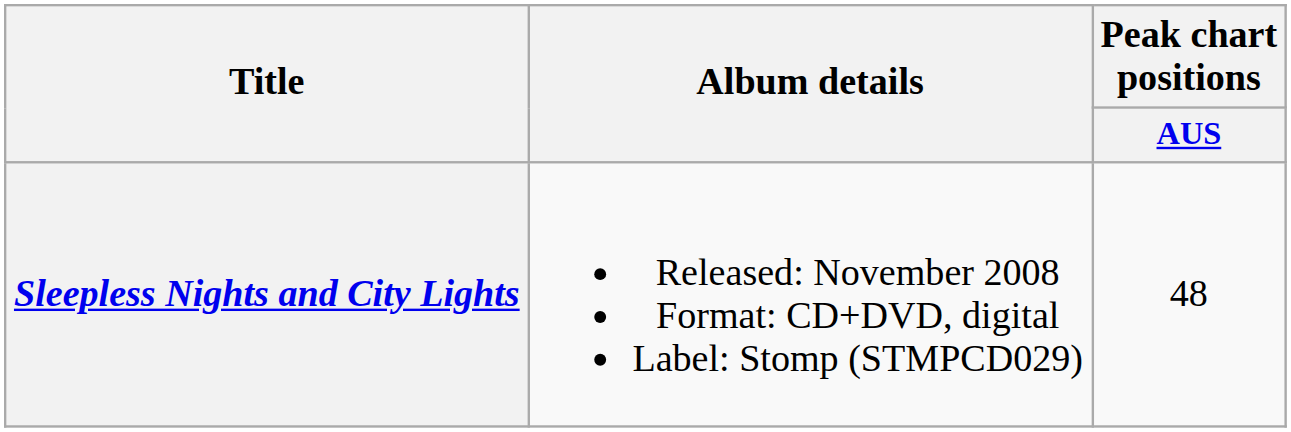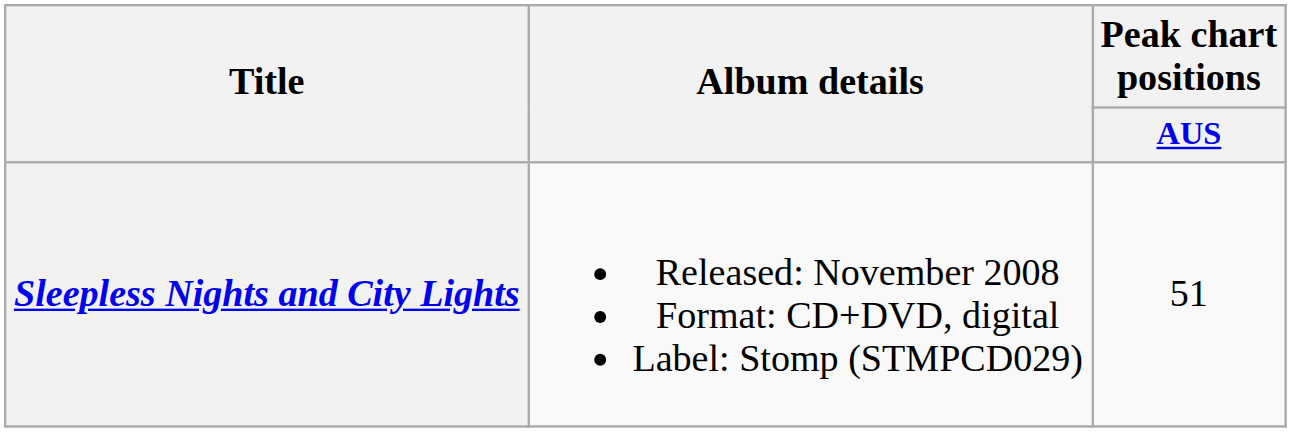 <table class="wikitable plainrowheaders" style="text-align:center;" border="1">
 <tr>
 <th scope="col" rowspan="2">Title</th>
 <th scope="col" rowspan="2">Album details</th>
 <th scope="col" colspan="1">Peak chart<br>positions</th>
 </tr>
 <tr>
 <th scope="col" style="font-size:85%"><a href='#'>AUS</a><br></th>
 </tr>
 <tr>
 <th scope="row"><em><a href='#'>Sleepless Nights and City Lights</a></em></th>
 <td><br><ul><li>Released: November 2008</li><li>Format: CD+DVD, digital</li><li>Label: Stomp (STMPCD029)</li></ul></td>
-<td align="center">48</td>
+<td align="center">51</td>
 </tr>
 </table>
